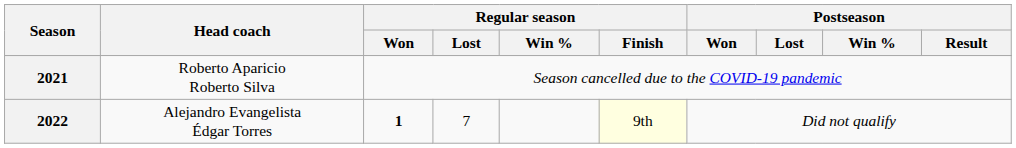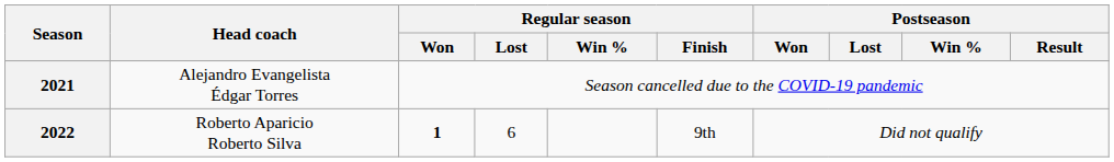 <table class="wikitable" style="font-size: 95%; text-align:center; width:65em">
 <tr>
 <th rowspan="2">Season</th>
 <th rowspan="2">Head coach</th>
 <th colspan="4">Regular season</th>
 <th colspan="4">Postseason</th>
 </tr>
 <tr>
 <th>Won</th>
 <th>Lost</th>
 <th>Win %</th>
 <th>Finish</th>
 <th>Won</th>
 <th>Lost</th>
 <th>Win %</th>
 <th>Result</th>
 </tr>
 <tr style="background:#FFD604;">
 </tr>
 <tr>
 <th>2021</th>
-<td>Roberto Aparicio<br>Roberto Silva</td>
+<td>Alejandro Evangelista<br>Édgar Torres</td>
 <td colspan=9><em>Season cancelled due to the <a href='#'>COVID-19 pandemic</a></em></td>
 </tr>
 <tr>
 <th>2022</th>
-<td>Alejandro Evangelista<br>Édgar Torres</td>
+<td>Roberto Aparicio<br>Roberto Silva</td>
 <td><strong>1</strong></td>
-<td>7</td>
+<td>6</td>
 <td></td>
-<td style="background: lightyellow;">9th</td>
+<td>9th</td>
 <td colspan=4><em>Did not qualify</em></td>
 </tr>
 </table>
